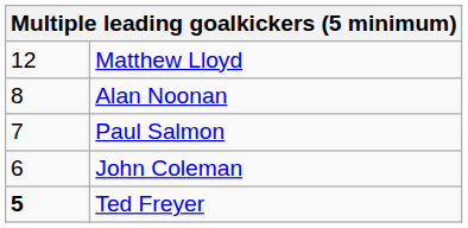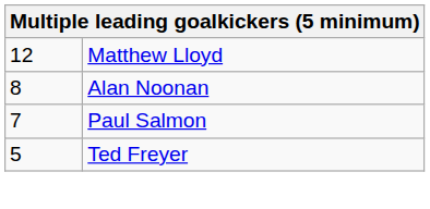 <table class="wikitable">
 <tr>
 <th colspan="2">Multiple leading goalkickers (5 minimum)</th>
 </tr>
 <tr>
 <td>12</td>
 <td><a href='#'>Matthew Lloyd</a></td>
 </tr>
 <tr>
 <td>8</td>
 <td><a href='#'>Alan Noonan</a></td>
 </tr>
 <tr>
 <td>7</td>
 <td><a href='#'>Paul Salmon</a></td>
 </tr>
 <tr>
-<td>6</td>
-<td><a href='#'>John Coleman</a></td>
-</tr>
-<tr>
-<td><strong>5</strong></td>
+<td>5</td>
 <td><a href='#'>Ted Freyer</a></td>
 </tr>
 </table>
